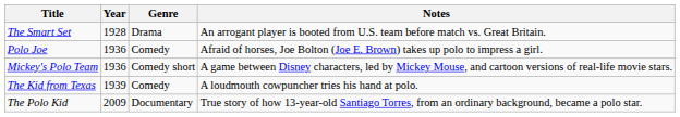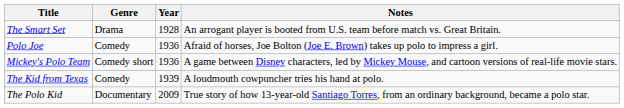 <table class="wikitable sortable">
 <tr>
 <th>Title</th>
+<th>Genre</th>
 <th>Year</th>
-<th>Genre</th>
 <th>Notes</th>
 </tr>
 <tr>
 <td><em><a href='#'>The Smart Set</a></em></td>
+<td>Drama</td>
 <td>1928</td>
-<td>Drama</td>
 <td>An arrogant player is booted from U.S. team before match vs. Great Britain.</td>
 </tr>
 <tr>
 <td><em><a href='#'>Polo Joe</a></em></td>
+<td>Comedy</td>
 <td>1936</td>
-<td>Comedy</td>
 <td>Afraid of horses, Joe Bolton (<a href='#'>Joe E. Brown</a>) takes up polo to impress a girl.</td>
 </tr>
 <tr>
 <td><em><a href='#'>Mickey's Polo Team</a></em></td>
+<td>Comedy short</td>
 <td>1936</td>
-<td>Comedy short</td>
 <td>A game between <a href='#'>Disney</a> characters, led by <a href='#'>Mickey Mouse</a>, and cartoon versions of real-life movie stars.</td>
 </tr>
 <tr>
 <td><em><a href='#'>The Kid from Texas</a></em></td>
+<td>Comedy</td>
 <td>1939</td>
-<td>Comedy</td>
 <td>A loudmouth cowpuncher tries his hand at polo.</td>
 </tr>
 <tr>
 <td><em>The Polo Kid</em></td>
+<td>Documentary</td>
 <td>2009</td>
-<td>Documentary</td>
 <td>True story of how 13-year-old <a href='#'>Santiago Torres</a>, from an ordinary background, became a polo star.</td>
 </tr>
 </table>
